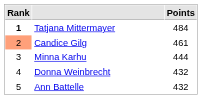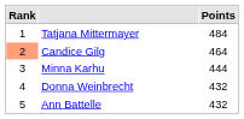 <table cellspacing="1" cellpadding="3" style="border:1px solid #AAAAAA;font-size:90%">
 <tr bgcolor="#E4E4E4">
 <th style="border-bottom:1px solid #AAAAAA" width=10>Rank</th>
 <th style="border-bottom:1px solid #AAAAAA" width=200></th>
 <th style="border-bottom:1px solid #AAAAAA" width=20>Points</th>
 </tr>
 <tr>
-<td align="center"><strong>1</strong></td>
+<td align="center">1</td>
 <td> <a href='#'>Tatjana Mittermayer</a></td>
 <td align=center>484</td>
 </tr>
 <tr>
 <td align="center" style="background: lightsalmon;">2</td>
 <td> <a href='#'>Candice Gilg</a></td>
-<td align=center>461</td>
+<td align=center>464</td>
 </tr>
 <tr>
 <td align="center">3</td>
 <td> <a href='#'>Minna Karhu</a></td>
 <td align=center>444</td>
 </tr>
 <tr>
 <td align="center">4</td>
 <td> <a href='#'>Donna Weinbrecht</a></td>
 <td align=center>432</td>
 </tr>
 <tr>
 <td align="center">5</td>
 <td> <a href='#'>Ann Battelle</a></td>
 <td align=center>432</td>
 </tr>
 </table>
